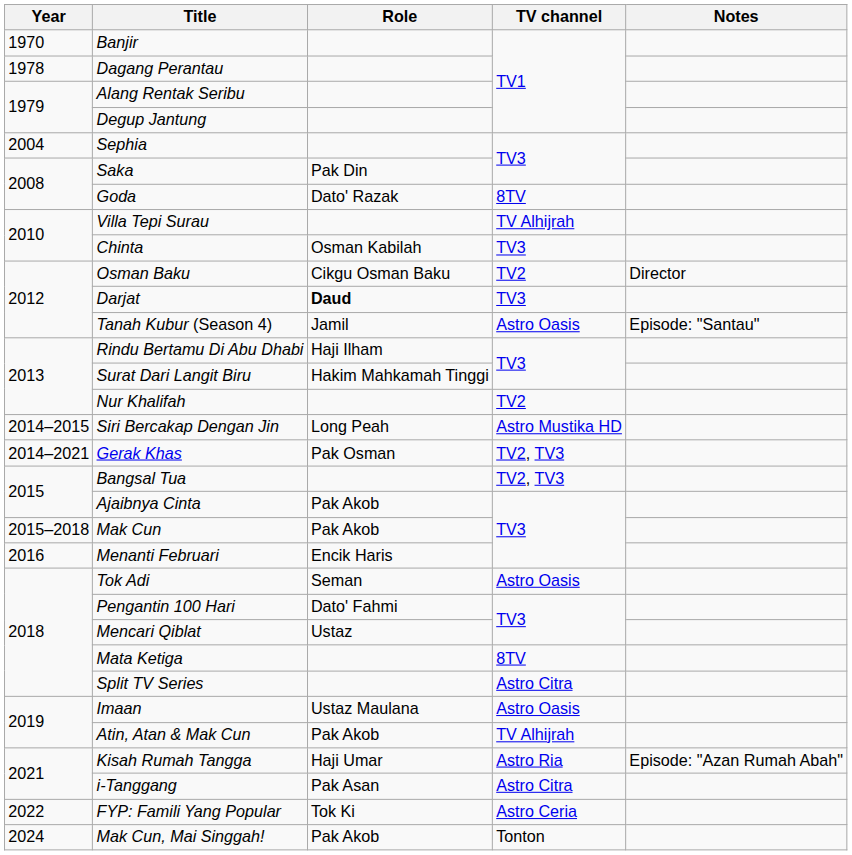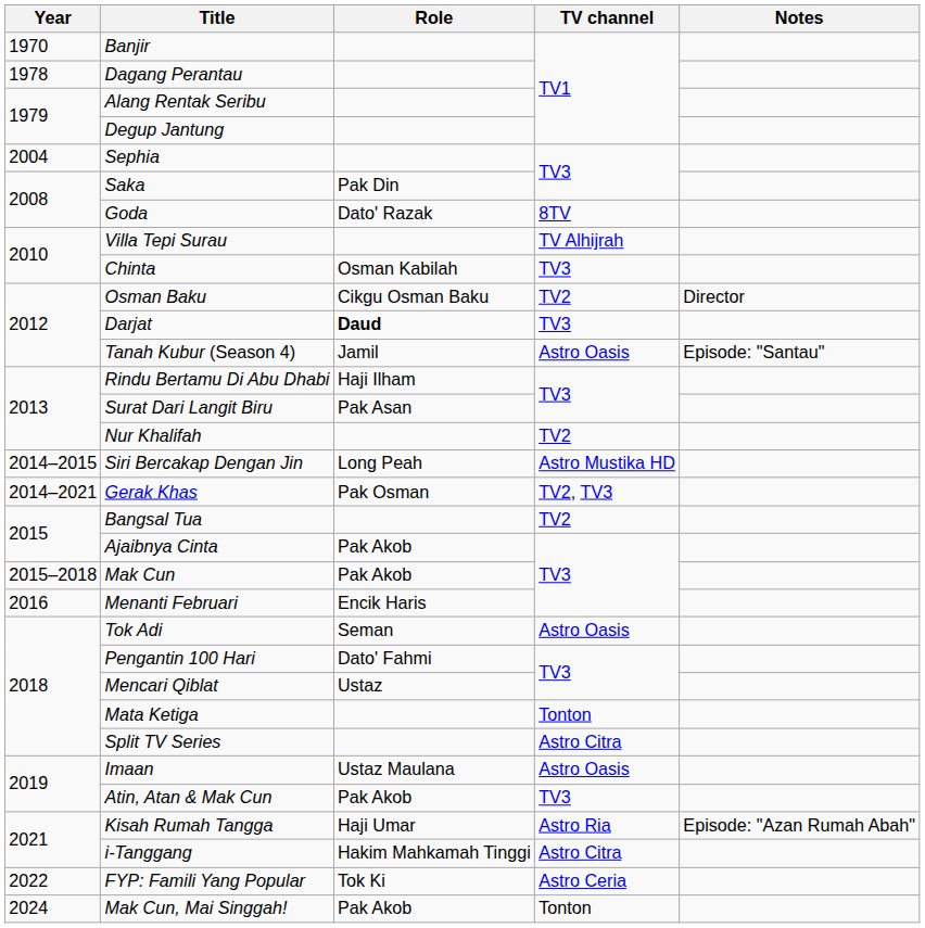 <table class="wikitable">
 <tr>
 <th>Year</th>
 <th>Title</th>
 <th>Role</th>
 <th>TV channel</th>
 <th>Notes</th>
 </tr>
 <tr>
 <td>1970</td>
 <td><em>Banjir</em></td>
 <td></td>
 <td rowspan="4"><a href='#'>TV1</a></td>
 <td></td>
 </tr>
 <tr>
 <td>1978</td>
 <td><em>Dagang Perantau</em></td>
 <td></td>
 <td></td>
 </tr>
 <tr>
 <td rowspan="2">1979</td>
 <td><em>Alang Rentak Seribu</em></td>
 <td></td>
 <td></td>
 </tr>
 <tr>
 <td><em>Degup Jantung</em></td>
 <td></td>
 <td></td>
 </tr>
 <tr>
 <td>2004</td>
 <td><em>Sephia</em></td>
 <td></td>
 <td rowspan="2"><a href='#'>TV3</a></td>
 <td></td>
 </tr>
 <tr>
 <td rowspan="2">2008</td>
 <td><em>Saka</em></td>
 <td>Pak Din</td>
 <td></td>
 </tr>
 <tr>
 <td><em>Goda</em></td>
 <td>Dato' Razak</td>
 <td><a href='#'>8TV</a></td>
 <td></td>
 </tr>
 <tr>
 <td rowspan="2">2010</td>
 <td><em>Villa Tepi Surau</em></td>
 <td></td>
 <td><a href='#'>TV Alhijrah</a></td>
 <td></td>
 </tr>
 <tr>
 <td><em>Chinta</em></td>
 <td>Osman Kabilah</td>
 <td><a href='#'>TV3</a></td>
 <td></td>
 </tr>
 <tr>
 <td rowspan="3">2012</td>
 <td><em>Osman Baku</em></td>
 <td>Cikgu Osman Baku</td>
 <td><a href='#'>TV2</a></td>
 <td>Director</td>
 </tr>
 <tr>
 <td><em>Darjat</em></td>
 <td><strong>Daud</strong></td>
 <td><a href='#'>TV3</a></td>
 <td></td>
 </tr>
 <tr>
 <td><em>Tanah Kubur</em> (Season 4)</td>
 <td>Jamil</td>
 <td><a href='#'>Astro Oasis</a></td>
 <td>Episode: "Santau"</td>
 </tr>
 <tr>
 <td rowspan="3">2013</td>
 <td><em>Rindu Bertamu Di Abu Dhabi</em></td>
 <td>Haji Ilham</td>
 <td rowspan="2"><a href='#'>TV3</a></td>
 <td></td>
 </tr>
 <tr>
 <td><em>Surat Dari Langit Biru</em></td>
-<td>Hakim Mahkamah Tinggi</td>
+<td>Pak Asan</td>
 <td></td>
 </tr>
 <tr>
 <td><em>Nur Khalifah</em></td>
 <td></td>
 <td><a href='#'>TV2</a></td>
 <td></td>
 </tr>
 <tr>
 <td>2014–2015</td>
 <td><em>Siri Bercakap Dengan Jin</em></td>
 <td>Long Peah</td>
 <td><a href='#'>Astro Mustika HD</a></td>
 <td></td>
 </tr>
 <tr>
 <td>2014–2021</td>
 <td><em><a href='#'>Gerak Khas</a></em></td>
 <td>Pak Osman</td>
 <td><a href='#'>TV2</a>, <a href='#'>TV3</a></td>
 <td></td>
 </tr>
 <tr>
 <td rowspan="2">2015</td>
 <td><em>Bangsal Tua</em></td>
 <td></td>
-<td><a href='#'>TV2</a>, <a href='#'>TV3</a></td>
+<td><a href='#'>TV2</a></td>
 <td></td>
 </tr>
 <tr>
 <td><em>Ajaibnya Cinta</em></td>
 <td>Pak Akob</td>
 <td rowspan="3"><a href='#'>TV3</a></td>
 <td></td>
 </tr>
 <tr>
 <td>2015–2018</td>
 <td><em>Mak Cun</em></td>
 <td>Pak Akob</td>
 <td></td>
 </tr>
 <tr>
 <td>2016</td>
 <td><em>Menanti Februari</em></td>
 <td>Encik Haris</td>
 <td></td>
 </tr>
 <tr>
 <td rowspan="5">2018</td>
 <td><em>Tok Adi</em></td>
 <td>Seman</td>
 <td><a href='#'>Astro Oasis</a></td>
 <td></td>
 </tr>
 <tr>
 <td><em>Pengantin 100 Hari</em></td>
 <td>Dato' Fahmi</td>
 <td rowspan="2"><a href='#'>TV3</a></td>
 <td></td>
 </tr>
 <tr>
 <td><em>Mencari Qiblat</em></td>
 <td>Ustaz</td>
 <td></td>
 </tr>
 <tr>
 <td><em>Mata Ketiga</em></td>
 <td></td>
-<td><a href='#'>8TV</a></td>
+<td><a href='#'>Tonton</a></td>
 <td></td>
 </tr>
 <tr>
 <td><em>Split TV Series</em></td>
 <td></td>
 <td><a href='#'>Astro Citra</a></td>
 <td></td>
 </tr>
 <tr>
 <td rowspan="2">2019</td>
 <td><em>Imaan</em></td>
 <td>Ustaz Maulana</td>
 <td><a href='#'>Astro Oasis</a></td>
 <td></td>
 </tr>
 <tr>
 <td><em>Atin, Atan & Mak Cun</em></td>
 <td>Pak Akob</td>
-<td><a href='#'>TV Alhijrah</a></td>
+<td><a href='#'>TV3</a></td>
 <td></td>
 </tr>
 <tr>
 <td rowspan="2">2021</td>
 <td><em>Kisah Rumah Tangga</em></td>
 <td>Haji Umar</td>
 <td><a href='#'>Astro Ria</a></td>
 <td>Episode: "Azan Rumah Abah"</td>
 </tr>
 <tr>
 <td><em>i-Tanggang</em></td>
-<td>Pak Asan</td>
+<td>Hakim Mahkamah Tinggi</td>
 <td><a href='#'>Astro Citra</a></td>
 <td></td>
 </tr>
 <tr>
 <td>2022</td>
 <td><em>FYP: Famili Yang Popular</em></td>
 <td>Tok Ki</td>
 <td><a href='#'>Astro Ceria</a></td>
 <td></td>
 </tr>
 <tr>
 <td>2024</td>
 <td><em>Mak Cun, Mai Singgah!</em></td>
 <td>Pak Akob</td>
 <td>Tonton</td>
 <td></td>
 </tr>
 </table>
